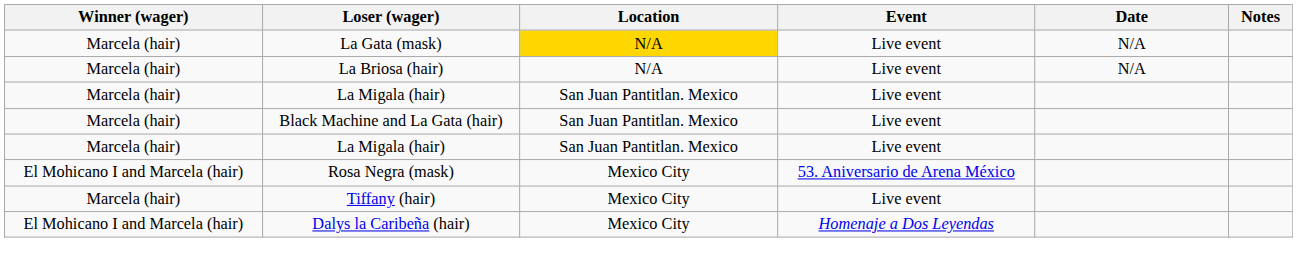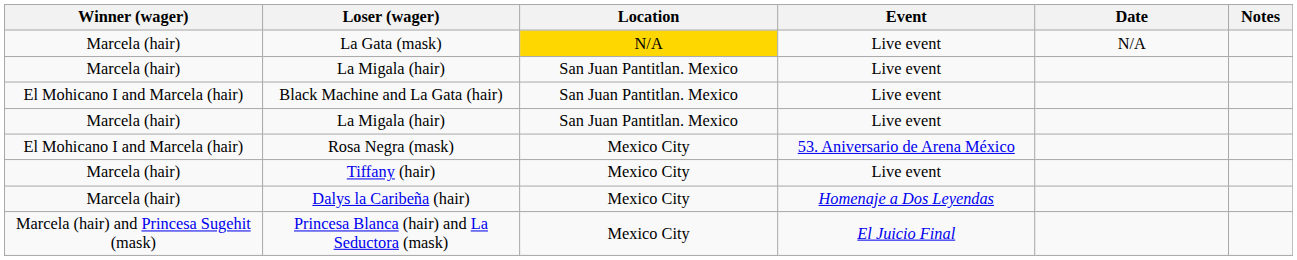 <table class="wikitable sortable" width=100%  style="text-align: center">
 <tr>
 <th width=20% scope="col">Winner (wager)</th>
 <th width=20% scope="col">Loser (wager)</th>
 <th width=20% scope="col">Location</th>
 <th width=20% scope="col">Event</th>
 <th width=15% scope="col">Date</th>
 <th class="unsortable" width=5% scope="col">Notes</th>
 </tr>
 <tr>
 <td>Marcela (hair)</td>
 <td>La Gata (mask)</td>
 <td style="background: gold;">N/A</td>
 <td>Live event</td>
 <td>N/A</td>
 <td></td>
 </tr>
 <tr>
 <td>Marcela (hair)</td>
-<td>La Briosa (hair)</td>
-<td>N/A</td>
-<td>Live event</td>
-<td>N/A</td>
-<td></td>
-</tr>
-<tr>
-<td>Marcela (hair)</td>
 <td>La Migala (hair)</td>
 <td>San Juan Pantitlan. Mexico</td>
 <td>Live event</td>
 <td></td>
 <td></td>
 </tr>
 <tr>
-<td>Marcela (hair)</td>
+<td>El Mohicano I and Marcela (hair)</td>
 <td>Black Machine and La Gata (hair)</td>
 <td>San Juan Pantitlan. Mexico</td>
 <td>Live event</td>
 <td></td>
 <td></td>
 </tr>
 <tr>
 <td>Marcela (hair)</td>
 <td>La Migala (hair)</td>
 <td>San Juan Pantitlan. Mexico</td>
 <td>Live event</td>
 <td></td>
 <td></td>
 </tr>
 <tr>
 <td>El Mohicano I and Marcela (hair)</td>
 <td>Rosa Negra (mask)</td>
 <td>Mexico City</td>
 <td><a href='#'>53. Aniversario de Arena México</a></td>
 <td></td>
 <td></td>
 </tr>
 <tr>
 <td>Marcela (hair)</td>
 <td><a href='#'>Tiffany</a> (hair)</td>
 <td>Mexico City</td>
 <td>Live event</td>
 <td></td>
 <td></td>
 </tr>
 <tr>
-<td>El Mohicano I and Marcela (hair)</td>
+<td>Marcela (hair)</td>
 <td><a href='#'>Dalys la Caribeña</a> (hair)</td>
 <td>Mexico City</td>
 <td><em><a href='#'>Homenaje a Dos Leyendas</a></em></td>
 <td></td>
 <td></td>
 </tr>
+<tr>
+<td>Marcela (hair)  and <a href='#'>Princesa Sugehit</a> (mask)</td>
+<td><a href='#'>Princesa Blanca</a> (hair) and <a href='#'>La Seductora</a> (mask)</td>
+<td>Mexico City</td>
+<td><em><a href='#'>El Juicio Final</a></em></td>
+<td></td>
+<td></td>
+</tr>
 </table>
